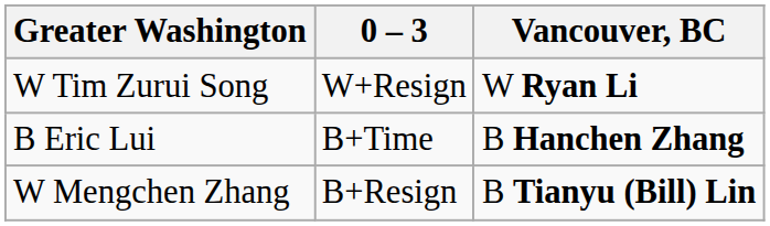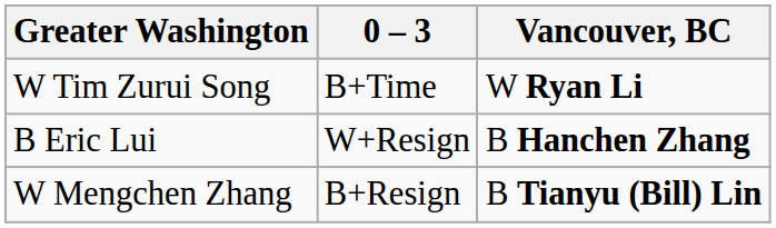 <table class="wikitable">
 <tr>
 <th>Greater Washington</th>
 <th>0 – 3</th>
 <th>Vancouver, BC</th>
 </tr>
 <tr>
 <td>W Tim Zurui Song</td>
-<td>W+Resign</td>
+<td>B+Time</td>
 <td>W <strong>Ryan Li</strong></td>
 </tr>
 <tr>
 <td>B Eric Lui</td>
-<td>B+Time</td>
+<td>W+Resign</td>
 <td>B <strong>Hanchen Zhang</strong></td>
 </tr>
 <tr>
 <td>W Mengchen Zhang</td>
 <td>B+Resign</td>
 <td>B <strong>Tianyu (Bill) Lin</strong></td>
 </tr>
 </table>
